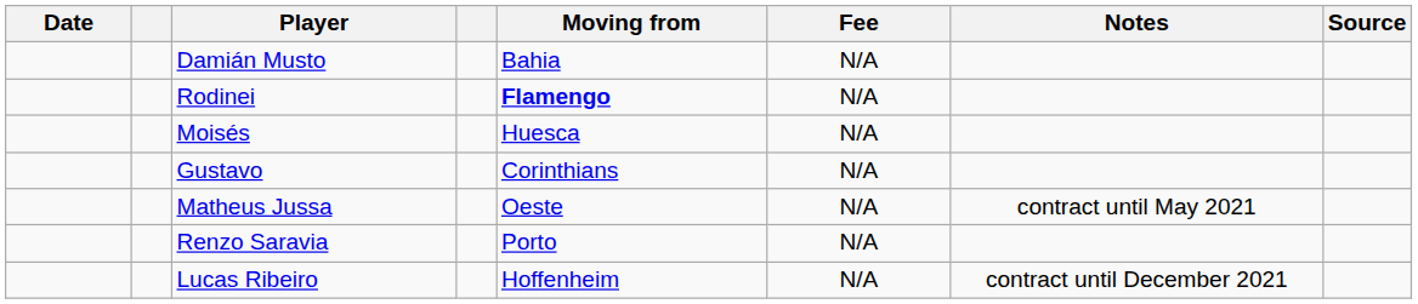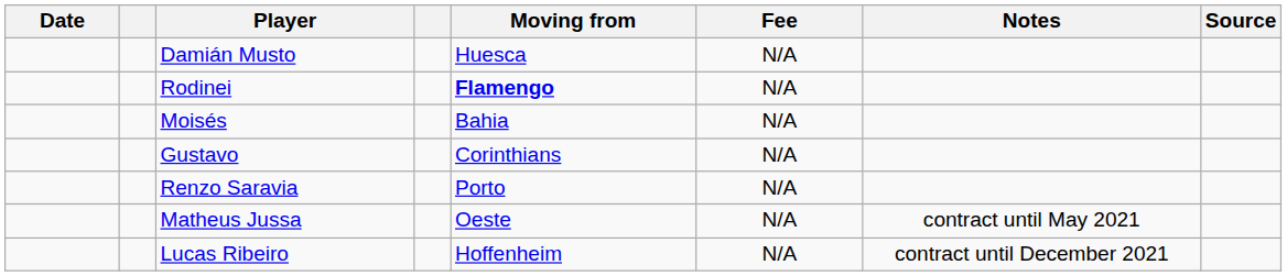 <table class="wikitable sortable">
 <tr>
 <th style="width:80px;">Date</th>
 <th style="width:20px;"></th>
 <th style="width:190px;">Player</th>
 <th style="width:20px;"></th>
 <th style="width:180px;">Moving from</th>
 <th style="width:120px;" class="unsortable">Fee</th>
 <th style="width:250px;" class="unsortable">Notes</th>
 <th style="width:20px;">Source</th>
 </tr>
 <tr>
 <td></td>
 <td align="center"></td>
 <td> <a href='#'>Damián Musto</a></td>
 <td align=center></td>
-<td> <a href='#'>Bahia</a></td>
+<td> <a href='#'>Huesca</a></td>
 <td align=center>N/A</td>
 <td align=center></td>
 <td><small> </small></td>
 </tr>
 <tr>
 <td></td>
 <td align="center"></td>
 <td> <a href='#'>Rodinei</a></td>
 <td align=center></td>
 <td><strong> <a href='#'>Flamengo</a></strong></td>
 <td align=center>N/A</td>
 <td align=center></td>
 <td><small> </small></td>
 </tr>
 <tr>
 <td></td>
 <td align="center"></td>
 <td> <a href='#'>Moisés</a></td>
 <td align=center></td>
-<td> <a href='#'>Huesca</a></td>
+<td> <a href='#'>Bahia</a></td>
 <td align=center>N/A</td>
 <td align=center></td>
 <td><small> </small></td>
 </tr>
 <tr>
 <td></td>
 <td align="center"></td>
 <td> <a href='#'>Gustavo</a></td>
 <td align=center></td>
 <td> <a href='#'>Corinthians</a></td>
 <td align=center>N/A</td>
 <td align=center></td>
 <td><small> </small></td>
 </tr>
 <tr>
 <td></td>
 <td align="center"></td>
+<td> <a href='#'>Renzo Saravia</a></td>
+<td align=center></td>
+<td> <a href='#'>Porto</a></td>
+<td align=center>N/A</td>
+<td align=center></td>
+<td><small> </small></td>
+</tr>
+<tr>
+<td></td>
+<td align="center"></td>
 <td> <a href='#'>Matheus Jussa</a></td>
 <td align=center></td>
 <td> <a href='#'>Oeste</a></td>
 <td align=center>N/A</td>
 <td align=center>contract until May 2021</td>
 <td><small></small></td>
-</tr>
-<tr>
-<td></td>
-<td align="center"></td>
-<td> <a href='#'>Renzo Saravia</a></td>
-<td align=center></td>
-<td> <a href='#'>Porto</a></td>
-<td align=center>N/A</td>
-<td align=center></td>
-<td><small> </small></td>
 </tr>
 <tr>
 <td></td>
 <td align="center"></td>
 <td> <a href='#'>Lucas Ribeiro</a></td>
 <td align=center></td>
 <td> <a href='#'>Hoffenheim</a></td>
 <td align=center>N/A</td>
 <td align=center>contract until December 2021</td>
 <td><small></small></td>
 </tr>
 </table>
